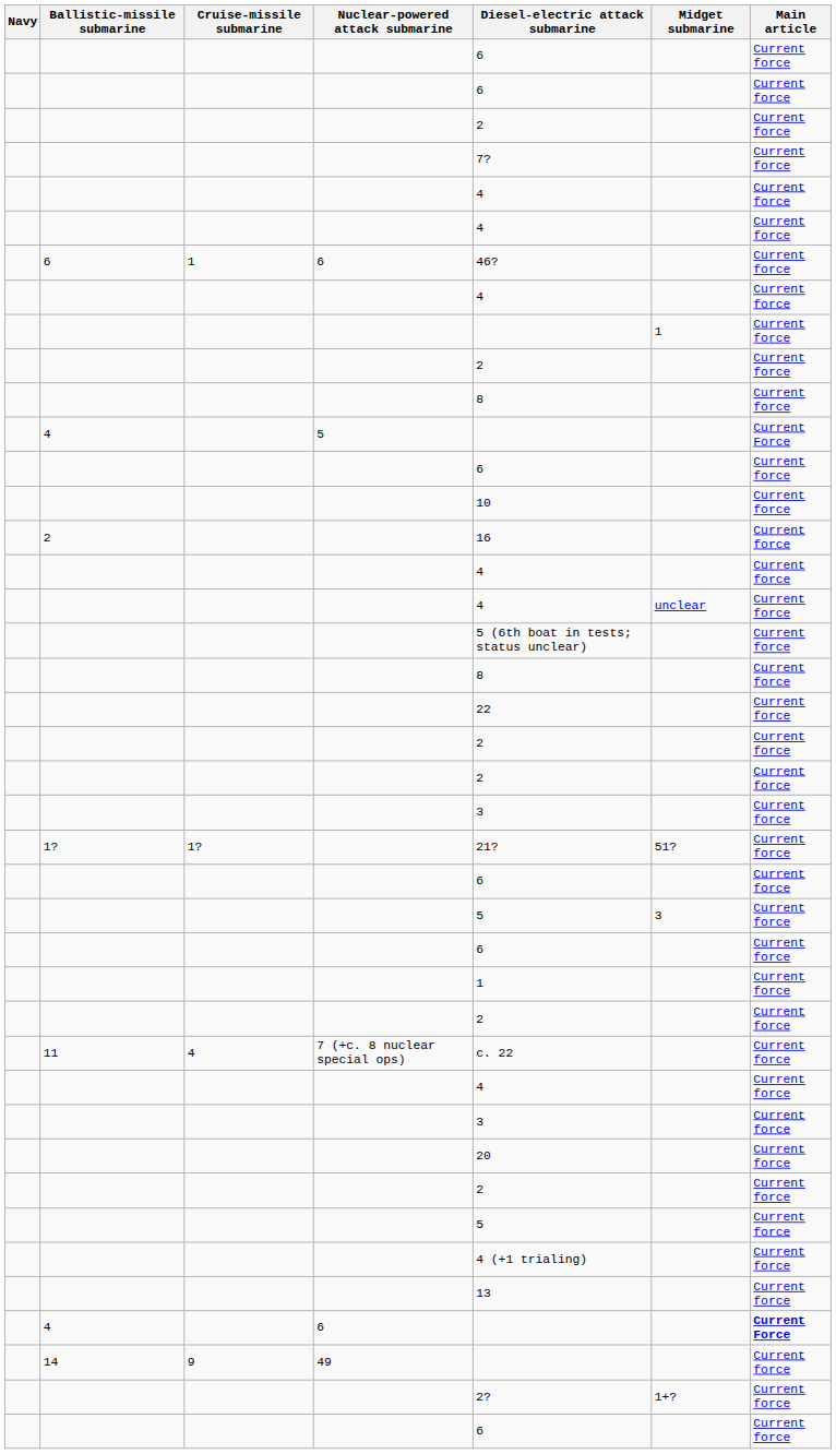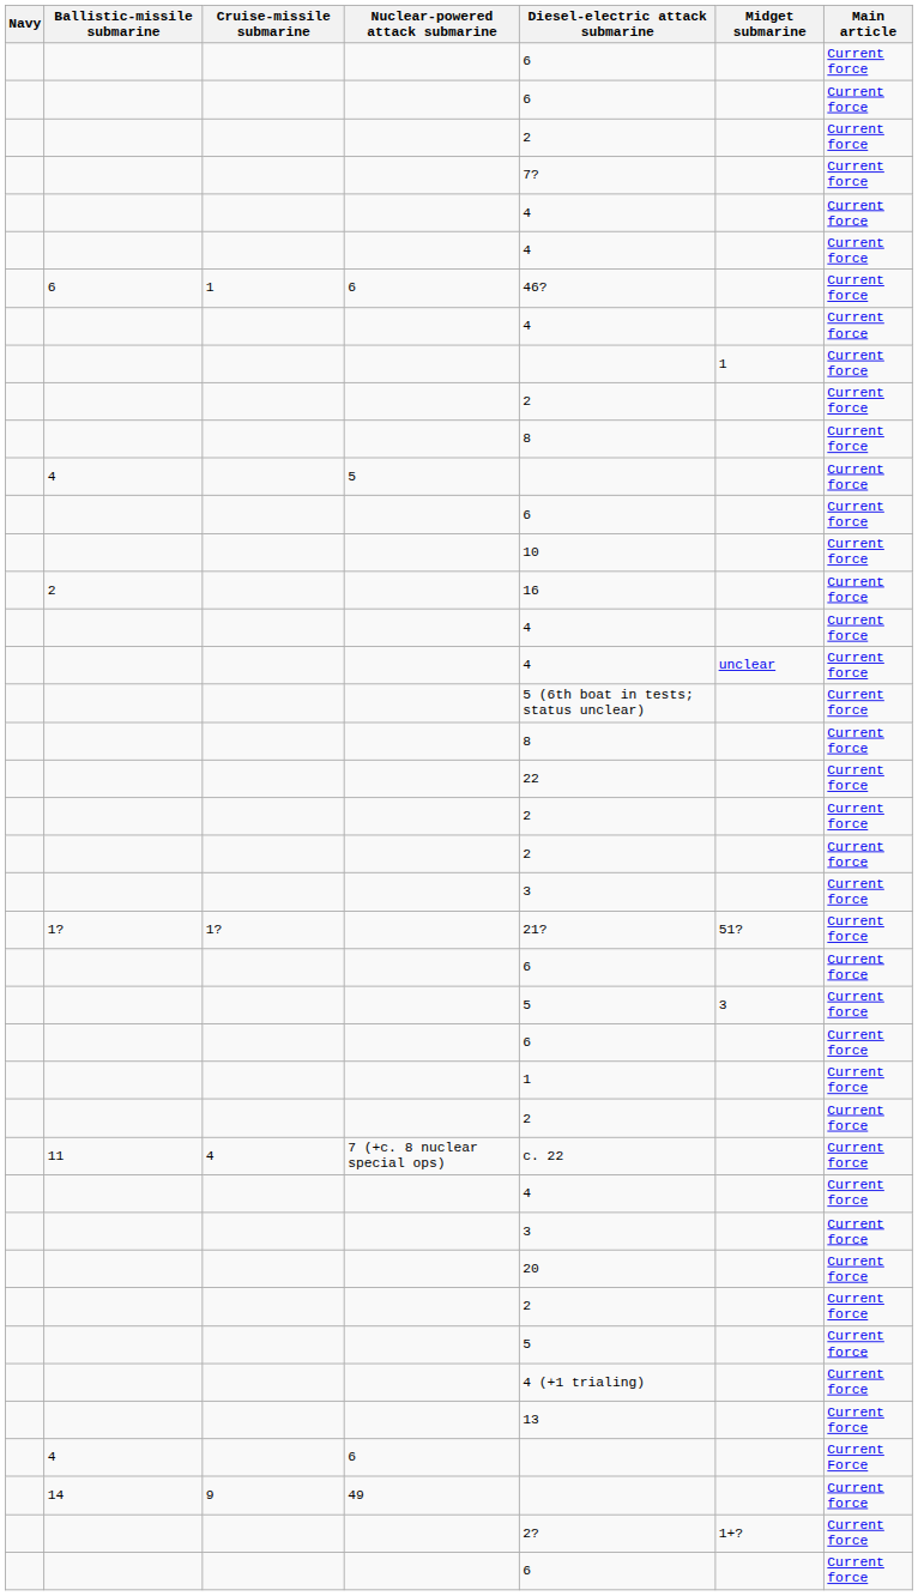 <table class="wikitable sortable">
 <tr>
 <th>Navy</th>
 <th>Ballistic-missile submarine</th>
 <th>Cruise-missile submarine</th>
 <th>Nuclear-powered attack submarine</th>
 <th>Diesel-electric attack submarine</th>
 <th>Midget submarine</th>
 <th>Main article</th>
 </tr>
 <tr>
 <td></td>
 <td></td>
 <td></td>
 <td></td>
 <td>6</td>
 <td></td>
 <td><a href='#'>Current force</a></td>
 </tr>
 <tr>
 <td></td>
 <td></td>
 <td></td>
 <td></td>
 <td>6</td>
 <td></td>
 <td><a href='#'>Current force</a></td>
 </tr>
 <tr>
 <td></td>
 <td></td>
 <td></td>
 <td></td>
 <td>2</td>
 <td></td>
 <td><a href='#'>Current force</a></td>
 </tr>
 <tr>
 <td></td>
 <td></td>
 <td></td>
 <td></td>
 <td>7?</td>
 <td></td>
 <td><a href='#'>Current force</a></td>
 </tr>
 <tr>
 <td></td>
 <td></td>
 <td></td>
 <td></td>
 <td>4</td>
 <td></td>
 <td><a href='#'>Current force</a></td>
 </tr>
 <tr>
 <td></td>
 <td></td>
 <td></td>
 <td></td>
 <td>4</td>
 <td></td>
 <td><a href='#'>Current force</a></td>
 </tr>
 <tr>
 <td></td>
 <td>6</td>
 <td>1</td>
 <td>6</td>
 <td>46?</td>
 <td></td>
 <td><a href='#'>Current force</a></td>
 </tr>
 <tr>
 <td></td>
 <td></td>
 <td></td>
 <td></td>
 <td>4</td>
 <td></td>
 <td><a href='#'>Current force</a></td>
 </tr>
 <tr>
 <td></td>
 <td></td>
 <td></td>
 <td></td>
 <td></td>
 <td>1</td>
 <td><a href='#'>Current force</a></td>
 </tr>
 <tr>
 <td></td>
 <td></td>
 <td></td>
 <td></td>
 <td>2</td>
 <td></td>
 <td><a href='#'>Current force</a></td>
 </tr>
 <tr>
 <td></td>
 <td></td>
 <td></td>
 <td></td>
 <td>8</td>
 <td></td>
 <td><a href='#'>Current force</a></td>
 </tr>
 <tr>
 <td></td>
 <td>4</td>
 <td></td>
 <td>5</td>
 <td></td>
 <td></td>
-<td><a href='#'>Current Force</a></td>
+<td><a href='#'>Current force</a></td>
 </tr>
 <tr>
 <td></td>
 <td></td>
 <td></td>
 <td></td>
 <td>6</td>
 <td></td>
 <td><a href='#'>Current force</a></td>
 </tr>
 <tr>
 <td></td>
 <td></td>
 <td></td>
 <td></td>
 <td>10</td>
 <td></td>
 <td><a href='#'>Current force</a></td>
 </tr>
 <tr>
 <td></td>
 <td>2</td>
 <td></td>
 <td></td>
 <td>16</td>
 <td></td>
 <td><a href='#'>Current force</a></td>
 </tr>
 <tr>
 <td></td>
 <td></td>
 <td></td>
 <td></td>
 <td>4</td>
 <td></td>
 <td><a href='#'>Current force</a></td>
 </tr>
 <tr>
 <td></td>
 <td></td>
 <td></td>
 <td></td>
 <td>4</td>
 <td><a href='#'>unclear</a></td>
 <td><a href='#'>Current force</a></td>
 </tr>
 <tr>
 <td></td>
 <td></td>
 <td></td>
 <td></td>
 <td>5 (6th boat in tests; status unclear)</td>
 <td></td>
 <td><a href='#'>Current force</a></td>
 </tr>
 <tr>
 <td></td>
 <td></td>
 <td></td>
 <td></td>
 <td>8</td>
 <td></td>
 <td><a href='#'>Current force</a></td>
 </tr>
 <tr>
 <td></td>
 <td></td>
 <td></td>
 <td></td>
 <td>22</td>
 <td></td>
 <td><a href='#'>Current force</a></td>
 </tr>
 <tr>
 <td></td>
 <td></td>
 <td></td>
 <td></td>
 <td>2</td>
 <td></td>
 <td><a href='#'>Current force</a></td>
 </tr>
 <tr>
 <td></td>
 <td></td>
 <td></td>
 <td></td>
 <td>2</td>
 <td></td>
 <td><a href='#'>Current force</a></td>
 </tr>
 <tr>
 <td></td>
 <td></td>
 <td></td>
 <td></td>
 <td>3</td>
 <td></td>
 <td><a href='#'>Current force</a></td>
 </tr>
 <tr>
 <td></td>
 <td>1?</td>
 <td>1?</td>
 <td></td>
 <td>21?</td>
 <td>51?</td>
 <td><a href='#'>Current force</a></td>
 </tr>
 <tr>
 <td></td>
 <td></td>
 <td></td>
 <td></td>
 <td>6</td>
 <td></td>
 <td><a href='#'>Current force</a></td>
 </tr>
 <tr>
 <td></td>
 <td></td>
 <td></td>
 <td></td>
 <td>5</td>
 <td>3</td>
 <td><a href='#'>Current force</a></td>
 </tr>
 <tr>
 <td></td>
 <td></td>
 <td></td>
 <td></td>
 <td>6</td>
 <td></td>
 <td><a href='#'>Current force</a></td>
 </tr>
 <tr>
 <td></td>
 <td></td>
 <td></td>
 <td></td>
 <td>1</td>
 <td></td>
 <td><a href='#'>Current force</a></td>
 </tr>
 <tr>
 <td></td>
 <td></td>
 <td></td>
 <td></td>
 <td>2</td>
 <td></td>
 <td><a href='#'>Current force</a></td>
 </tr>
 <tr>
 <td></td>
 <td>11</td>
 <td>4</td>
 <td>7 (+c. 8 nuclear special ops)</td>
 <td>c. 22</td>
 <td></td>
 <td><a href='#'>Current force</a></td>
 </tr>
 <tr>
 <td></td>
 <td></td>
 <td></td>
 <td></td>
 <td>4</td>
 <td></td>
 <td><a href='#'>Current force</a></td>
 </tr>
 <tr>
 <td></td>
 <td></td>
 <td></td>
 <td></td>
 <td>3</td>
 <td></td>
 <td><a href='#'>Current force</a></td>
 </tr>
 <tr>
 <td></td>
 <td></td>
 <td></td>
 <td></td>
 <td>20</td>
 <td></td>
 <td><a href='#'>Current force</a></td>
 </tr>
 <tr>
 <td></td>
 <td></td>
 <td></td>
 <td></td>
 <td>2</td>
 <td></td>
 <td><a href='#'>Current force</a></td>
 </tr>
 <tr>
 <td></td>
 <td></td>
 <td></td>
 <td></td>
 <td>5</td>
 <td></td>
 <td><a href='#'>Current force</a></td>
 </tr>
 <tr>
 <td></td>
 <td></td>
 <td></td>
 <td></td>
 <td>4 (+1 trialing)</td>
 <td></td>
 <td><a href='#'>Current force</a></td>
 </tr>
 <tr>
 <td></td>
 <td></td>
 <td></td>
 <td></td>
 <td>13</td>
 <td></td>
 <td><a href='#'>Current force</a></td>
 </tr>
 <tr>
 <td></td>
 <td>4</td>
 <td></td>
 <td>6</td>
 <td></td>
 <td></td>
-<td><strong><a href='#'>Current Force</a></strong></td>
+<td><a href='#'>Current Force</a></td>
 </tr>
 <tr>
 <td></td>
 <td>14</td>
 <td>9</td>
 <td>49</td>
 <td></td>
 <td></td>
 <td><a href='#'>Current force</a></td>
 </tr>
 <tr>
 <td></td>
 <td></td>
 <td></td>
 <td></td>
 <td>2?</td>
 <td>1+?</td>
 <td><a href='#'>Current force</a></td>
 </tr>
 <tr>
 <td></td>
 <td></td>
 <td></td>
 <td></td>
 <td>6</td>
 <td></td>
 <td><a href='#'>Current force</a></td>
 </tr>
 </table>
